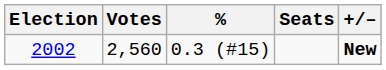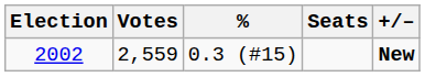 <table class=wikitable style=text-align:center>
 <tr>
 <th>Election</th>
 <th>Votes</th>
 <th>%</th>
 <th>Seats</th>
 <th>+/–</th>
 </tr>
 <tr>
 <td><a href='#'>2002</a></td>
-<td>2,560</td>
+<td>2,559</td>
 <td>0.3 (#15)</td>
 <td></td>
 <td><strong>New</strong></td>
 </tr>
 </table>
